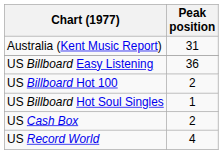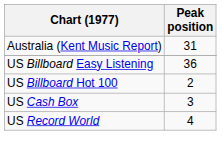 <table class="wikitable sortable">
 <tr>
 <th>Chart (1977)</th>
 <th>Peak<br>position</th>
 </tr>
 <tr>
 <td>Australia (<a href='#'>Kent Music Report</a>)</td>
 <td align="center">31</td>
 </tr>
 <tr>
 </tr>
 <tr>
 </tr>
 <tr>
 </tr>
 <tr>
 </tr>
 <tr>
 </tr>
 <tr>
 </tr>
 <tr>
 </tr>
 <tr>
 </tr>
 <tr>
 <td>US <em>Billboard</em> <a href='#'>Easy Listening</a></td>
 <td align="center">36</td>
 </tr>
 <tr>
 <td>US <a href='#'><em>Billboard</em> Hot 100</a></td>
 <td align="center">2</td>
 </tr>
 <tr>
-<td>US <em>Billboard</em> <a href='#'>Hot Soul Singles</a></td>
-<td align="center">1</td>
-</tr>
-<tr>
 <td>US <em><a href='#'>Cash Box</a></em></td>
-<td align="center">2</td>
+<td align="center">3</td>
 </tr>
 <tr>
 <td>US <em><a href='#'>Record World</a></em></td>
 <td align="center">4</td>
 </tr>
 </table>
